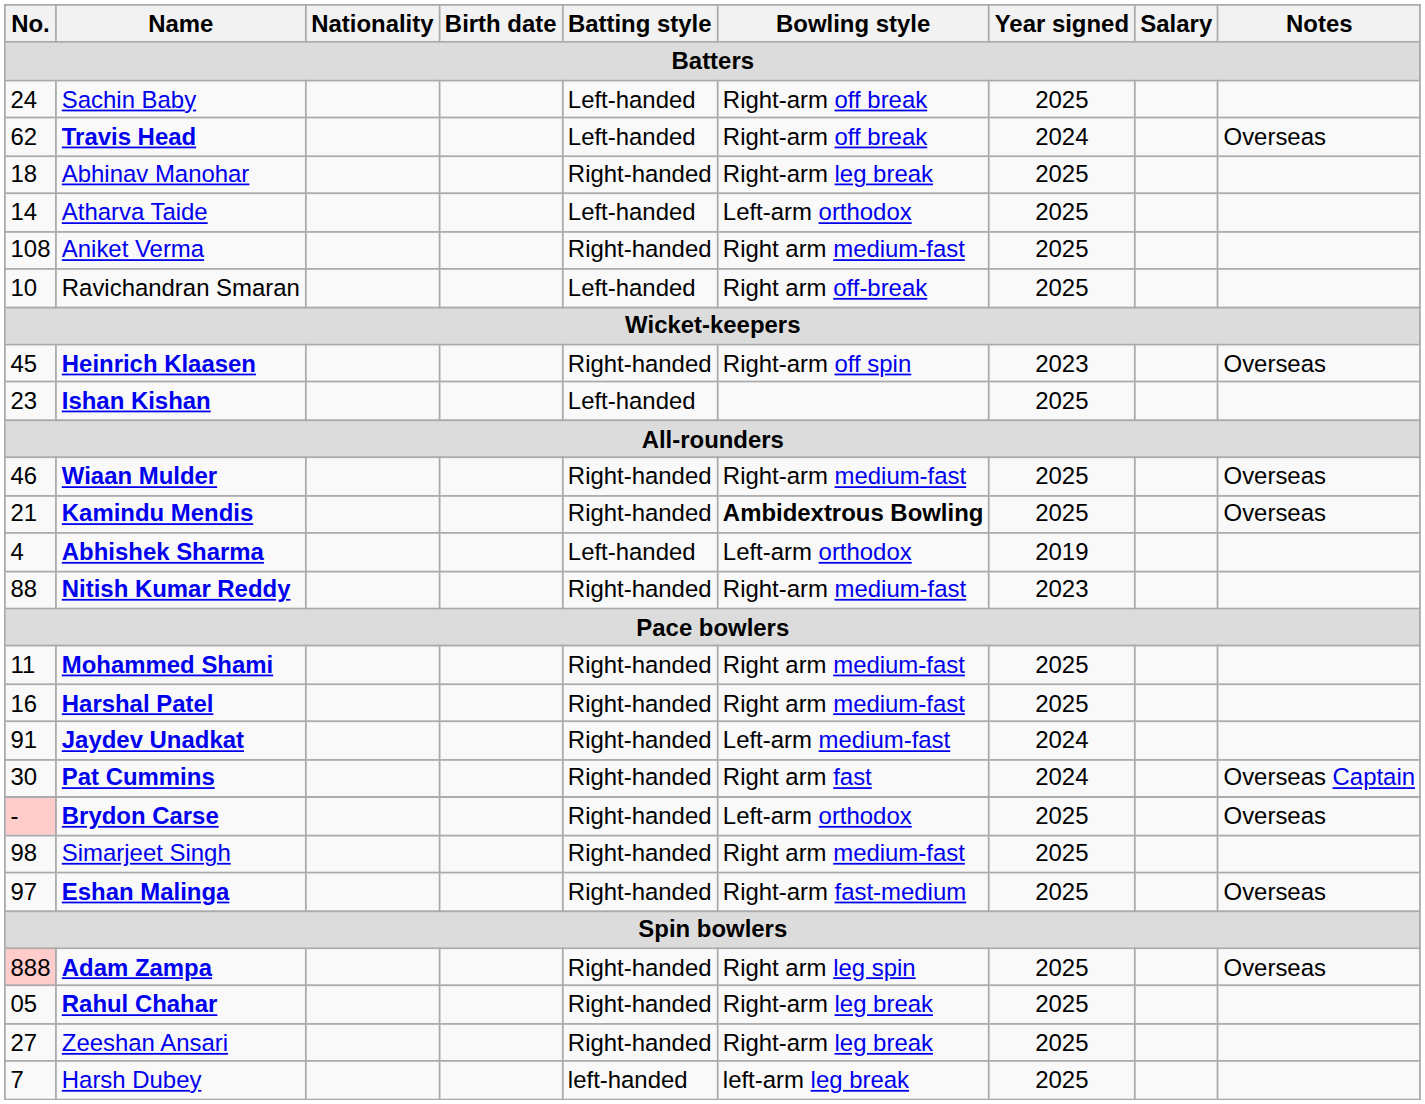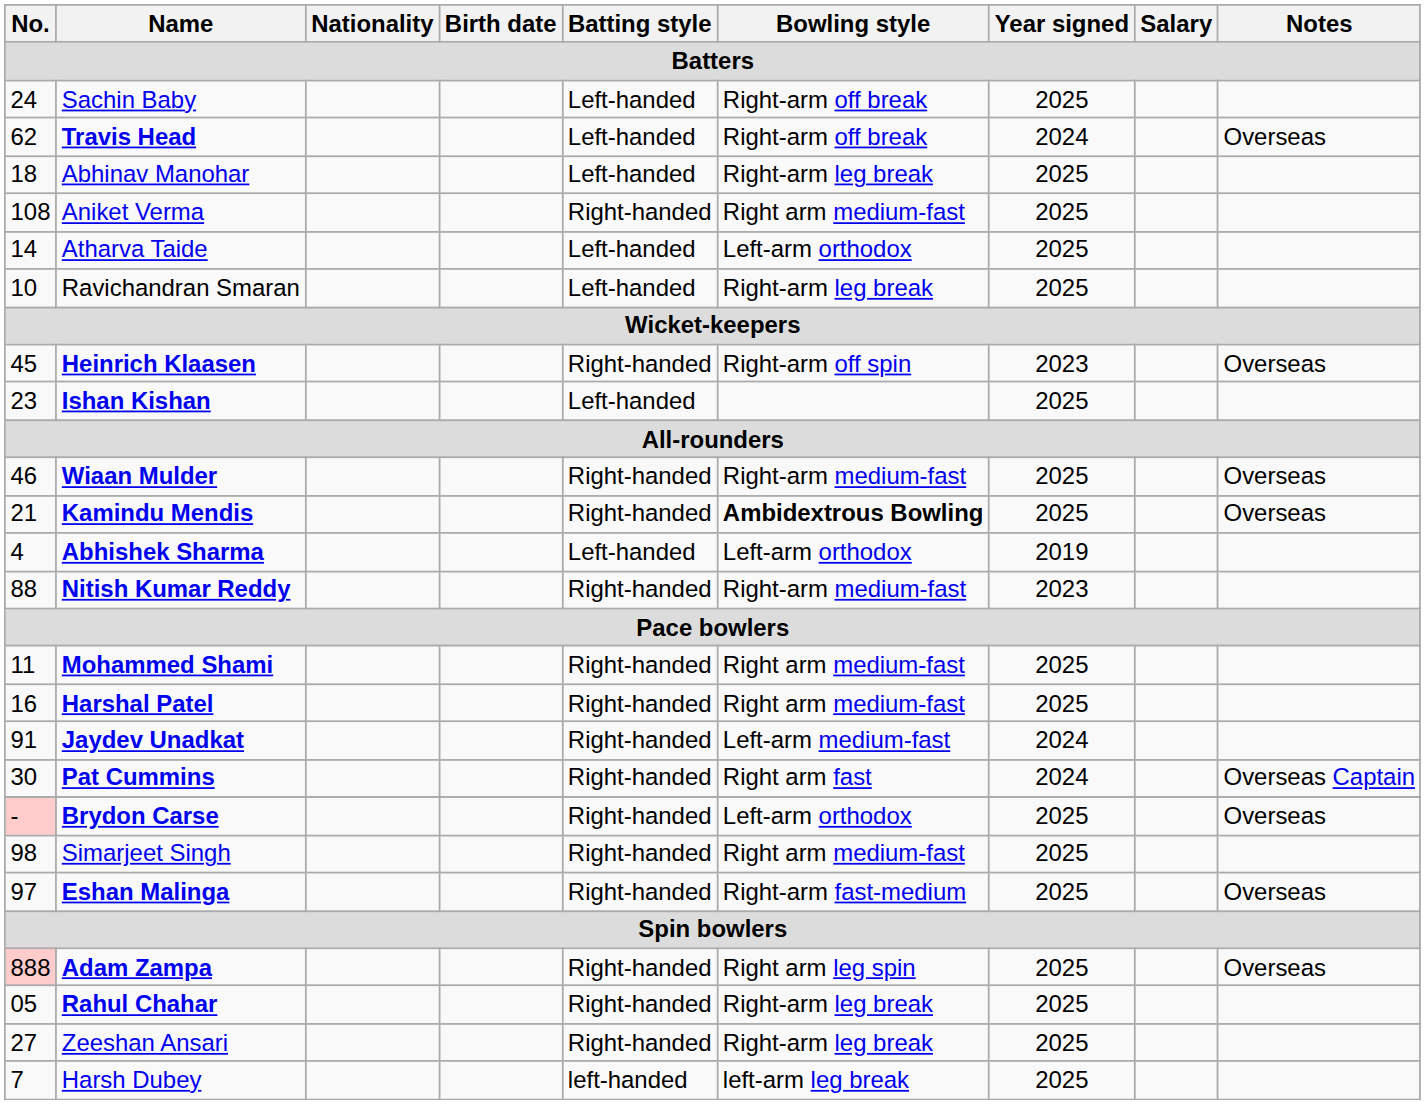 <table class="wikitable" style="font-size:85%">
 <tr>
 <th>No.</th>
 <th>Name</th>
 <th>Nationality</th>
 <th>Birth date</th>
 <th>Batting style</th>
 <th>Bowling style</th>
 <th>Year signed</th>
 <th>Salary</th>
 <th>Notes</th>
 </tr>
 <tr>
 <th colspan="9"  style="background:#dcdcdc; text-align:center;">Batters</th>
 </tr>
 <tr>
 <td>24</td>
 <td><a href='#'>Sachin Baby</a></td>
 <td></td>
 <td></td>
 <td>Left-handed</td>
 <td>Right-arm <a href='#'>off break</a></td>
 <td style="text-align:center;">2025</td>
 <td style="text-align:right;"></td>
 <td></td>
 </tr>
 <tr>
 <td>62</td>
 <td><strong><a href='#'>Travis Head</a></strong></td>
 <td></td>
 <td></td>
 <td>Left-handed</td>
 <td>Right-arm <a href='#'>off break</a></td>
 <td style="text-align:center;">2024</td>
 <td style="text-align:right;"></td>
 <td>Overseas</td>
 </tr>
 <tr>
 <td>18</td>
 <td><a href='#'>Abhinav Manohar</a></td>
 <td></td>
 <td></td>
+<td>Left-handed</td>
+<td>Right-arm <a href='#'>leg break</a></td>
+<td style="text-align:center;">2025</td>
+<td style="text-align:right;"></td>
+<td></td>
+</tr>
+<tr>
+<td>108</td>
+<td><a href='#'>Aniket Verma</a></td>
+<td></td>
+<td></td>
 <td>Right-handed</td>
-<td>Right-arm <a href='#'>leg break</a></td>
+<td>Right arm <a href='#'>medium-fast</a></td>
 <td style="text-align:center;">2025</td>
 <td style="text-align:right;"></td>
 <td></td>
 </tr>
 <tr>
 <td>14</td>
 <td><a href='#'>Atharva Taide</a></td>
 <td></td>
 <td></td>
 <td>Left-handed</td>
 <td>Left-arm <a href='#'>orthodox</a></td>
 <td style="text-align:center;">2025</td>
 <td style="text-align:right;"></td>
 <td></td>
 </tr>
 <tr>
-<td>108</td>
-<td><a href='#'>Aniket Verma</a></td>
-<td></td>
-<td></td>
-<td>Right-handed</td>
-<td>Right arm <a href='#'>medium-fast</a></td>
-<td style="text-align:center;">2025</td>
-<td style="text-align:right;"></td>
-<td></td>
-</tr>
-<tr>
 <td>10</td>
 <td>Ravichandran Smaran</td>
 <td></td>
 <td></td>
 <td>Left-handed</td>
-<td>Right arm <a href='#'>off-break</a></td>
+<td>Right-arm <a href='#'>leg break</a></td>
 <td style="text-align:center;">2025</td>
 <td style="text-align:right;"></td>
 <td></td>
 </tr>
 <tr>
 <th colspan="9"  style="background:#dcdcdc; text-align:center;">Wicket-keepers</th>
 </tr>
 <tr>
 <td>45</td>
 <td><strong><a href='#'>Heinrich Klaasen</a></strong></td>
 <td></td>
 <td></td>
 <td>Right-handed</td>
 <td>Right-arm <a href='#'>off spin</a></td>
 <td style="text-align:center;">2023</td>
 <td style="text-align:right;"></td>
 <td>Overseas</td>
 </tr>
 <tr>
 <td>23</td>
 <td><strong><a href='#'>Ishan Kishan</a></strong></td>
 <td></td>
 <td></td>
 <td>Left-handed</td>
 <td></td>
 <td style="text-align:center;">2025</td>
 <td style="text-align:right;"></td>
 <td></td>
 </tr>
 <tr>
 <th colspan="9"  style="background:#dcdcdc; text-align:center;">All-rounders</th>
 </tr>
 <tr>
 <td>46</td>
 <td><strong><a href='#'>Wiaan Mulder</a></strong></td>
 <td></td>
 <td></td>
 <td>Right-handed</td>
 <td>Right-arm <a href='#'>medium-fast</a></td>
 <td style="text-align:center;">2025</td>
 <td style="text-align:right;"></td>
 <td>Overseas</td>
 </tr>
 <tr>
 <td>21</td>
 <td><strong><a href='#'>Kamindu Mendis</a></strong></td>
 <td></td>
 <td></td>
 <td>Right-handed</td>
 <td><strong>Ambidextrous Bowling</strong></td>
 <td style="text-align:center;">2025</td>
 <td style="text-align:right;"></td>
 <td>Overseas</td>
 </tr>
 <tr>
 <td>4</td>
 <td><strong><a href='#'>Abhishek Sharma</a></strong></td>
 <td></td>
 <td></td>
 <td>Left-handed</td>
 <td>Left-arm <a href='#'>orthodox</a></td>
 <td style="text-align:center;">2019</td>
 <td style="text-align:right;"></td>
 <td></td>
 </tr>
 <tr>
 <td>88</td>
 <td><strong><a href='#'>Nitish Kumar Reddy</a></strong></td>
 <td></td>
 <td></td>
 <td>Right-handed</td>
 <td>Right-arm <a href='#'>medium-fast</a></td>
 <td style="text-align:center;">2023</td>
 <td style="text-align:right;"></td>
 <td></td>
 </tr>
 <tr>
 <th colspan="9"  style="background:#dcdcdc; text-align:center;">Pace bowlers</th>
 </tr>
 <tr>
 <td>11</td>
 <td><strong><a href='#'>Mohammed Shami</a></strong></td>
 <td></td>
 <td></td>
 <td>Right-handed</td>
 <td>Right arm <a href='#'>medium-fast</a></td>
 <td style="text-align:center;">2025</td>
 <td style="text-align:right;"></td>
 <td></td>
 </tr>
 <tr>
 <td>16</td>
 <td><strong><a href='#'>Harshal Patel</a></strong></td>
 <td></td>
 <td></td>
 <td>Right-handed</td>
 <td>Right arm <a href='#'>medium-fast</a></td>
 <td style="text-align:center;">2025</td>
 <td style="text-align:right;"></td>
 <td></td>
 </tr>
 <tr>
 <td>91</td>
 <td><strong><a href='#'>Jaydev Unadkat</a></strong></td>
 <td></td>
 <td></td>
 <td>Right-handed</td>
 <td>Left-arm <a href='#'>medium-fast</a></td>
 <td style="text-align:center;">2024</td>
 <td style="text-align:right;"></td>
 <td></td>
 </tr>
 <tr>
 <td>30</td>
 <td><strong><a href='#'>Pat Cummins</a></strong></td>
 <td></td>
 <td></td>
 <td>Right-handed</td>
 <td>Right arm <a href='#'>fast</a></td>
 <td style="text-align:center;">2024</td>
 <td style="text-align:right;"></td>
 <td>Overseas <a href='#'>Captain</a></td>
 </tr>
 <tr>
 </tr>
 <tr>
 <td style="background:#FFCCCC;">-</td>
 <td><strong><a href='#'>Brydon Carse</a></strong></td>
 <td></td>
 <td></td>
 <td>Right-handed</td>
 <td>Left-arm <a href='#'>orthodox</a></td>
 <td style="text-align:center;">2025</td>
 <td style="text-align:right;"></td>
 <td>Overseas</td>
 </tr>
 <tr>
 <td>98</td>
 <td><a href='#'>Simarjeet Singh</a></td>
 <td></td>
 <td></td>
 <td>Right-handed</td>
 <td>Right arm <a href='#'>medium-fast</a></td>
 <td style="text-align:center;">2025</td>
 <td style="text-align:right;"></td>
 <td></td>
 </tr>
 <tr>
 <td>97</td>
 <td><strong><a href='#'>Eshan Malinga</a></strong></td>
 <td></td>
 <td></td>
 <td>Right-handed</td>
 <td>Right-arm <a href='#'>fast-medium</a></td>
 <td style="text-align:center;">2025</td>
 <td style="text-align:right;"></td>
 <td>Overseas</td>
 </tr>
 <tr>
 <th colspan="9"  style="background:#dcdcdc; text-align:center;">Spin bowlers</th>
 </tr>
 <tr>
 <td style="background:#FFCCCC;">888</td>
 <td><strong><a href='#'>Adam Zampa</a></strong></td>
 <td></td>
 <td></td>
 <td>Right-handed</td>
 <td>Right arm <a href='#'>leg spin</a></td>
 <td style="text-align:center;">2025</td>
 <td style="text-align:right;"></td>
 <td>Overseas</td>
 </tr>
 <tr>
 <td>05</td>
 <td><strong><a href='#'>Rahul Chahar</a></strong></td>
 <td></td>
 <td></td>
 <td>Right-handed</td>
 <td>Right-arm <a href='#'>leg break</a></td>
 <td style="text-align:center;">2025</td>
 <td style="text-align:right;"></td>
 <td></td>
 </tr>
 <tr>
 <td>27</td>
 <td><a href='#'>Zeeshan Ansari</a></td>
 <td></td>
 <td></td>
 <td>Right-handed</td>
 <td>Right-arm <a href='#'>leg break</a></td>
 <td style="text-align:center;">2025</td>
 <td style="text-align:right;"></td>
 <td></td>
 </tr>
 <tr>
 <td>7</td>
 <td><a href='#'>Harsh Dubey</a></td>
 <td></td>
 <td></td>
 <td>left-handed</td>
 <td>left-arm <a href='#'>leg break</a></td>
 <td style="text-align:center;">2025</td>
 <td style="text-align:right;"></td>
 <td></td>
 </tr>
 </table>
